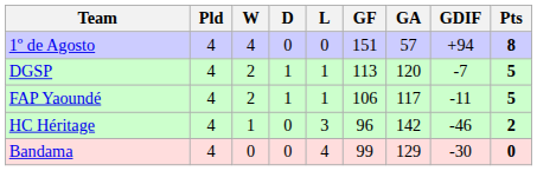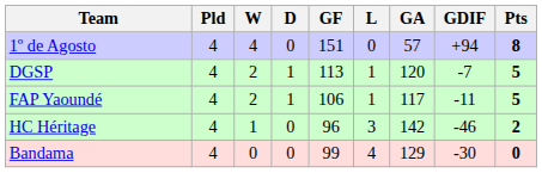 <table class=wikitable style="text-align:center" width=500>
 <tr>
 <th width=25%>Team</th>
 <th width=5%>Pld</th>
 <th width=5%>W</th>
 <th width=5%>D</th>
+<th width=5%>GF</th>
 <th width=5%>L</th>
-<th width=5%>GF</th>
 <th width=5%>GA</th>
 <th width=5%>GDIF</th>
 <th width=5%>Pts</th>
 </tr>
 <tr bgcolor=#ccccff>
 <td align="left"> <a href='#'>1º de Agosto</a></td>
 <td>4</td>
 <td>4</td>
 <td>0</td>
+<td>151</td>
 <td>0</td>
-<td>151</td>
 <td>57</td>
 <td>+94</td>
 <td><strong>8</strong></td>
 </tr>
 <tr bgcolor=#ccffcc>
 <td align="left"> <a href='#'>DGSP</a></td>
 <td>4</td>
 <td>2</td>
 <td>1</td>
+<td>113</td>
 <td>1</td>
-<td>113</td>
 <td>120</td>
 <td>-7</td>
 <td><strong>5</strong></td>
 </tr>
 <tr bgcolor=#ccffcc>
 <td align="left"> <a href='#'>FAP Yaoundé</a></td>
 <td>4</td>
 <td>2</td>
 <td>1</td>
+<td>106</td>
 <td>1</td>
-<td>106</td>
 <td>117</td>
 <td>-11</td>
 <td><strong>5</strong></td>
 </tr>
 <tr bgcolor=#ccffcc>
 <td align="left"> <a href='#'>HC Héritage</a></td>
 <td>4</td>
 <td>1</td>
 <td>0</td>
+<td>96</td>
 <td>3</td>
-<td>96</td>
 <td>142</td>
 <td>-46</td>
 <td><strong>2</strong></td>
 </tr>
 <tr bgcolor=#ffdddd>
 <td align="left"> <a href='#'>Bandama</a></td>
 <td>4</td>
 <td>0</td>
 <td>0</td>
+<td>99</td>
 <td>4</td>
-<td>99</td>
 <td>129</td>
 <td>-30</td>
 <td><strong>0</strong></td>
 </tr>
 </table>
